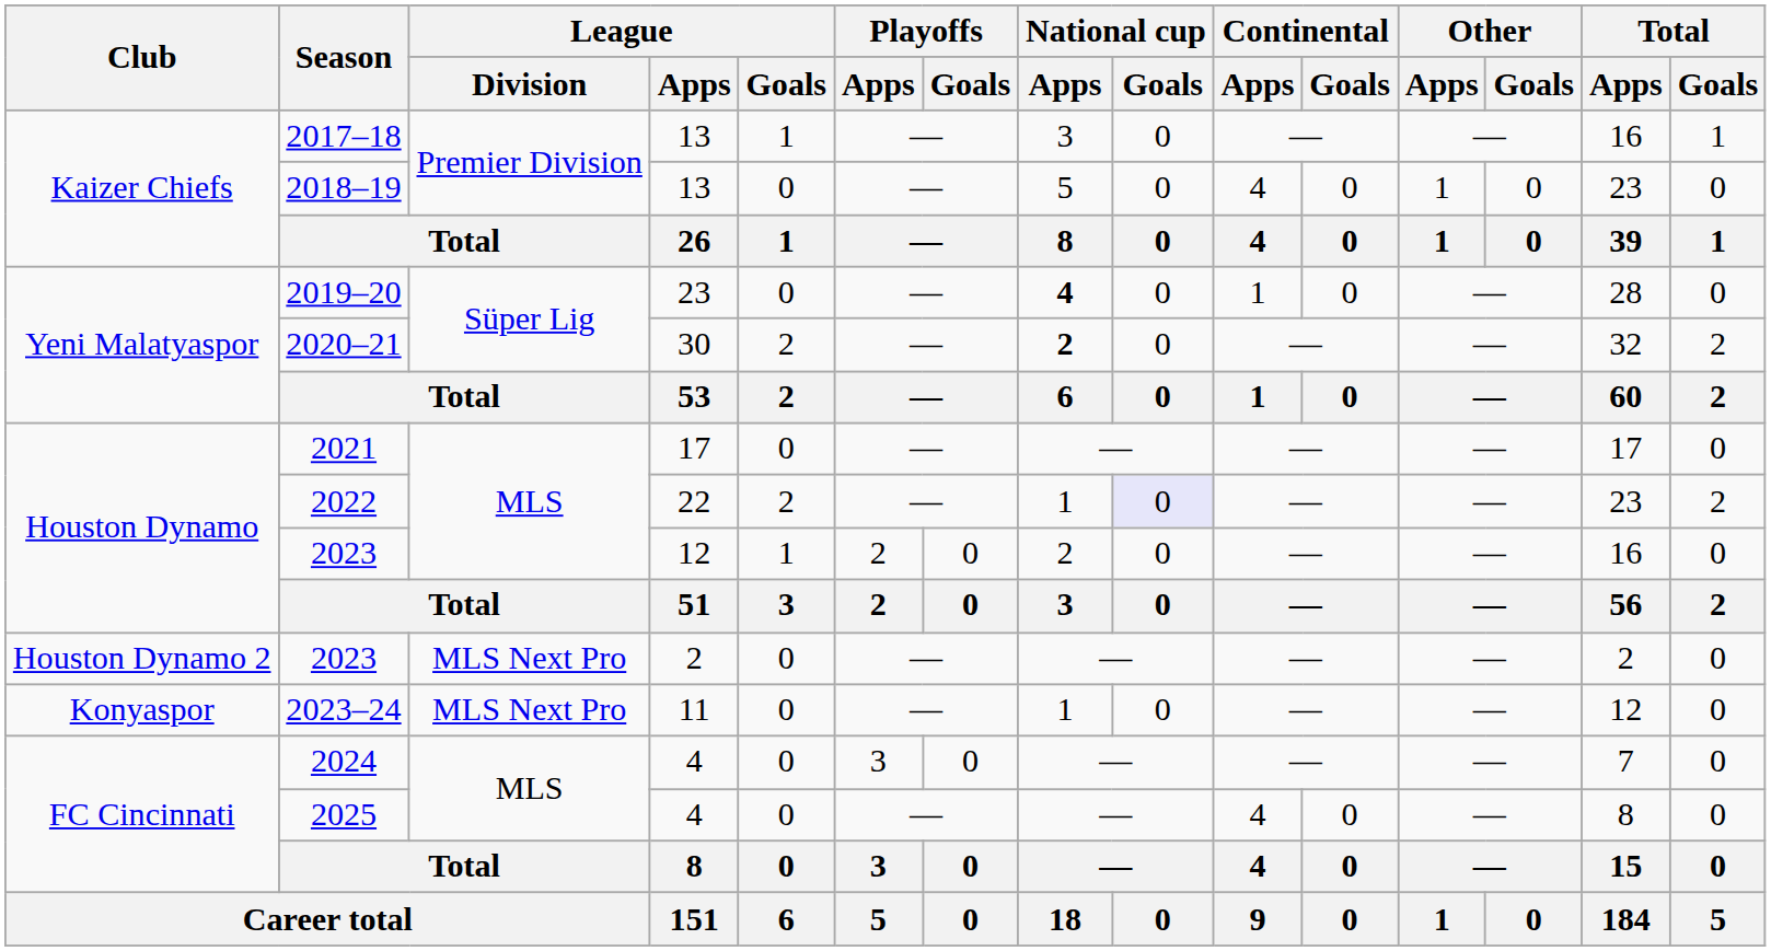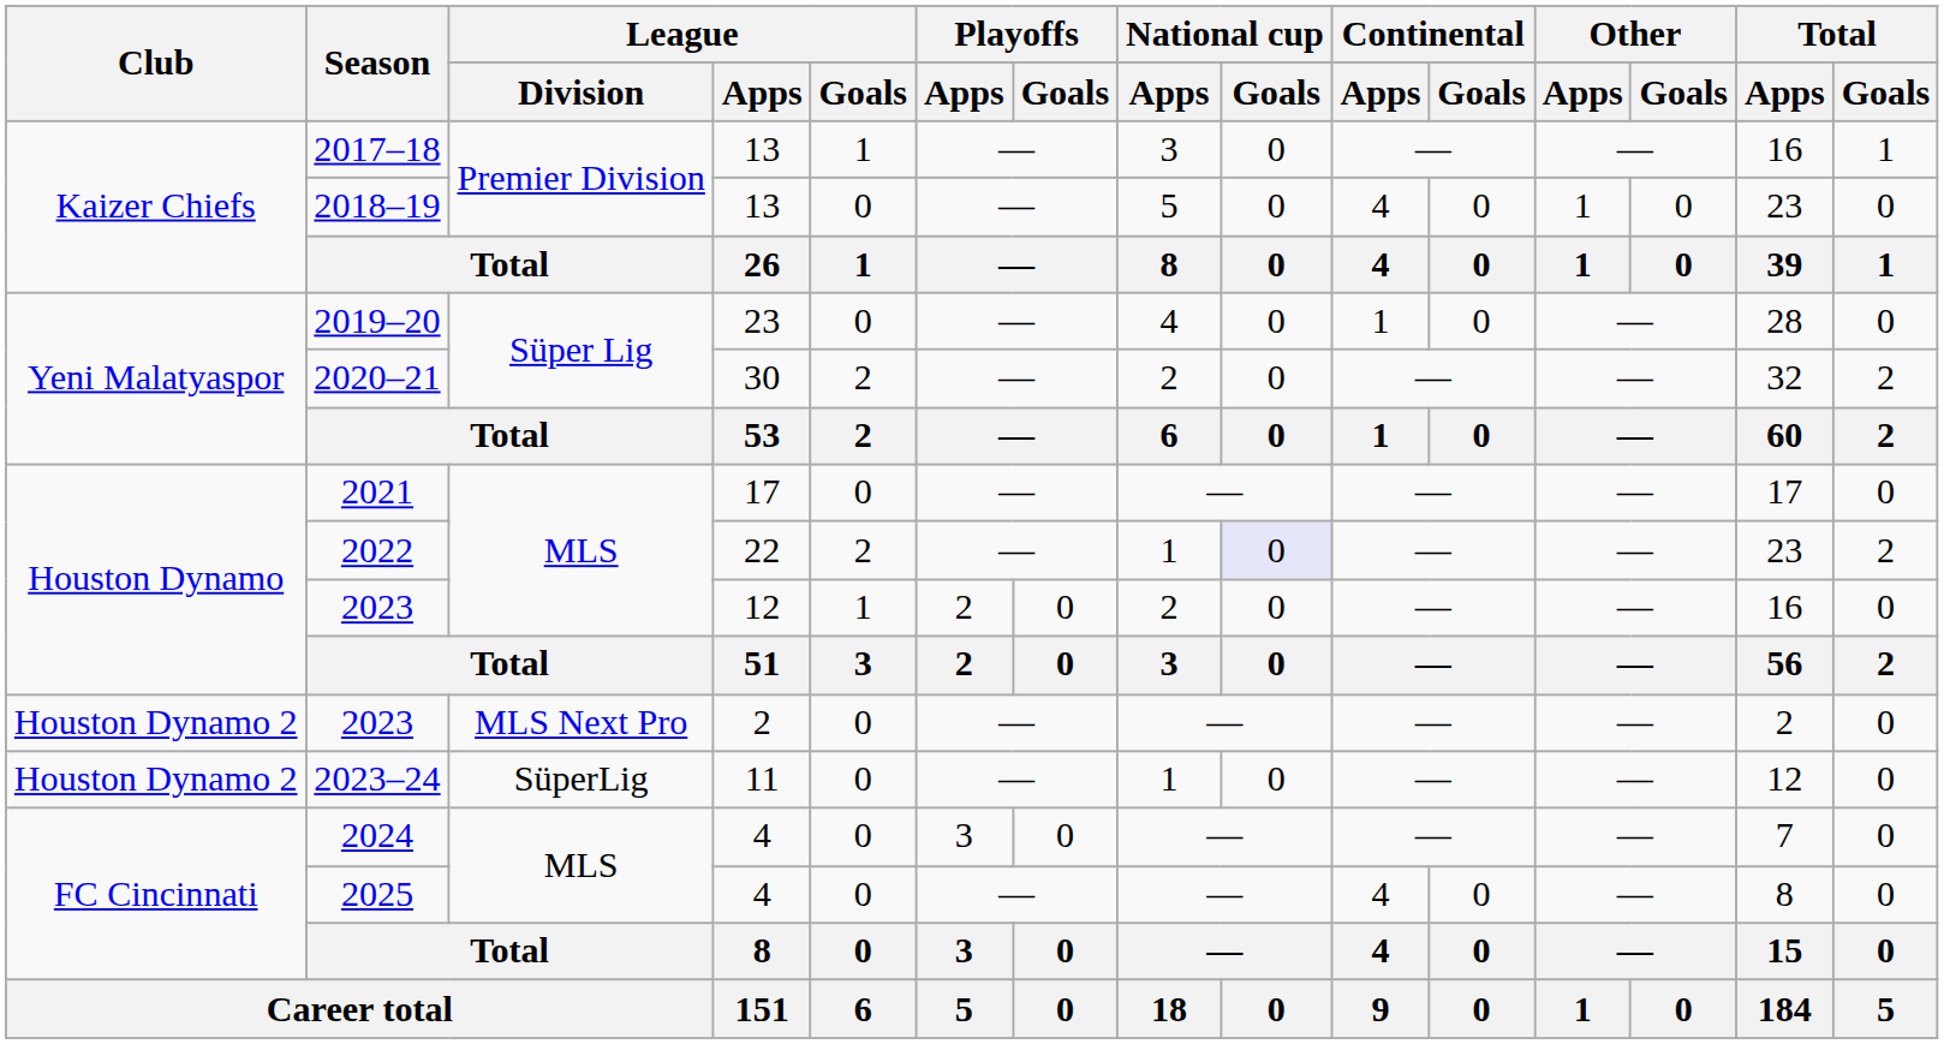 <table class="wikitable" style="text-align:center">
 <tr>
 <th rowspan="2">Club</th>
 <th rowspan="2">Season</th>
 <th colspan="3">League</th>
 <th colspan="2">Playoffs</th>
 <th colspan="2">National cup</th>
 <th colspan="2">Continental</th>
 <th colspan="2">Other</th>
 <th colspan="2">Total</th>
 </tr>
 <tr>
 <th>Division</th>
 <th>Apps</th>
 <th>Goals</th>
 <th>Apps</th>
 <th>Goals</th>
 <th>Apps</th>
 <th>Goals</th>
 <th>Apps</th>
 <th>Goals</th>
 <th>Apps</th>
 <th>Goals</th>
 <th>Apps</th>
 <th>Goals</th>
 </tr>
 <tr>
 <td rowspan="3"><a href='#'>Kaizer Chiefs</a></td>
 <td><a href='#'>2017–18</a></td>
 <td rowspan="2"><a href='#'>Premier Division</a></td>
 <td>13</td>
 <td>1</td>
 <td colspan="2">—</td>
 <td>3</td>
 <td>0</td>
 <td colspan="2">—</td>
 <td colspan="2">—</td>
 <td>16</td>
 <td>1</td>
 </tr>
 <tr>
 <td><a href='#'>2018–19</a></td>
 <td>13</td>
 <td>0</td>
 <td colspan="2">—</td>
 <td>5</td>
 <td>0</td>
 <td>4</td>
 <td>0</td>
 <td>1</td>
 <td>0</td>
 <td>23</td>
 <td>0</td>
 </tr>
 <tr>
 <th colspan="2">Total</th>
 <th>26</th>
 <th>1</th>
 <th colspan="2">—</th>
 <th>8</th>
 <th>0</th>
 <th>4</th>
 <th>0</th>
 <th>1</th>
 <th>0</th>
 <th>39</th>
 <th>1</th>
 </tr>
 <tr>
 <td rowspan="3"><a href='#'>Yeni Malatyaspor</a></td>
 <td><a href='#'>2019–20</a></td>
 <td rowspan="2"><a href='#'>Süper Lig</a></td>
 <td>23</td>
 <td>0</td>
 <td colspan="2">—</td>
-<td><strong>4</strong></td>
+<td>4</td>
 <td>0</td>
 <td>1</td>
 <td>0</td>
 <td colspan="2">—</td>
 <td>28</td>
 <td>0</td>
 </tr>
 <tr>
 <td><a href='#'>2020–21</a></td>
 <td>30</td>
 <td>2</td>
 <td colspan="2">—</td>
-<td><strong>2</strong></td>
+<td>2</td>
 <td>0</td>
 <td colspan="2">—</td>
 <td colspan="2">—</td>
 <td>32</td>
 <td>2</td>
 </tr>
 <tr>
 <th colspan="2">Total</th>
 <th>53</th>
 <th>2</th>
 <th colspan="2">—</th>
 <th>6</th>
 <th>0</th>
 <th>1</th>
 <th>0</th>
 <th colspan="2">—</th>
 <th>60</th>
 <th>2</th>
 </tr>
 <tr>
 <td rowspan="4"><a href='#'>Houston Dynamo</a></td>
 <td><a href='#'>2021</a></td>
 <td rowspan="3"><a href='#'>MLS</a></td>
 <td>17</td>
 <td>0</td>
 <td colspan="2">—</td>
 <td colspan="2">—</td>
 <td colspan="2">—</td>
 <td colspan="2">—</td>
 <td>17</td>
 <td>0</td>
 </tr>
 <tr>
 <td><a href='#'>2022</a></td>
 <td>22</td>
 <td>2</td>
 <td colspan="2">—</td>
 <td>1</td>
 <td style="background: lavender;">0</td>
 <td colspan="2">—</td>
 <td colspan="2">—</td>
 <td>23</td>
 <td>2</td>
 </tr>
 <tr>
 <td><a href='#'>2023</a></td>
 <td>12</td>
 <td>1</td>
 <td>2</td>
 <td>0</td>
 <td>2</td>
 <td>0</td>
 <td colspan="2">—</td>
 <td colspan="2">—</td>
 <td>16</td>
 <td>0</td>
 </tr>
 <tr>
 <th colspan="2">Total</th>
 <th>51</th>
 <th>3</th>
 <th>2</th>
 <th>0</th>
 <th>3</th>
 <th>0</th>
 <th colspan="2">—</th>
 <th colspan="2">—</th>
 <th>56</th>
 <th>2</th>
 </tr>
 <tr>
 <td><a href='#'>Houston Dynamo 2</a></td>
 <td><a href='#'>2023</a></td>
 <td><a href='#'>MLS Next Pro</a></td>
 <td>2</td>
 <td>0</td>
 <td colspan="2">—</td>
 <td colspan="2">—</td>
 <td colspan="2">—</td>
 <td colspan="2">—</td>
 <td>2</td>
 <td>0</td>
 </tr>
 <tr>
-<td><a href='#'>Konyaspor</a></td>
+<td><a href='#'>Houston Dynamo 2</a></td>
 <td><a href='#'>2023–24</a></td>
-<td><a href='#'>MLS Next Pro</a></td>
+<td>SüperLig</td>
 <td>11</td>
 <td>0</td>
 <td colspan="2">—</td>
 <td>1</td>
 <td>0</td>
 <td colspan="2">—</td>
 <td colspan="2">—</td>
 <td>12</td>
 <td>0</td>
 </tr>
 <tr>
 <td rowspan="3"><a href='#'>FC Cincinnati</a></td>
 <td><a href='#'>2024</a></td>
 <td rowspan="2">MLS</td>
 <td>4</td>
 <td>0</td>
 <td>3</td>
 <td>0</td>
 <td colspan="2">—</td>
 <td colspan="2">—</td>
 <td colspan="2">—</td>
 <td>7</td>
 <td>0</td>
 </tr>
 <tr>
 <td><a href='#'>2025</a></td>
 <td>4</td>
 <td>0</td>
 <td colspan="2">—</td>
 <td colspan="2">—</td>
 <td>4</td>
 <td>0</td>
 <td colspan="2">—</td>
 <td>8</td>
 <td>0</td>
 </tr>
 <tr>
 <th colspan="2">Total</th>
 <th>8</th>
 <th>0</th>
 <th>3</th>
 <th>0</th>
 <th colspan="2">—</th>
 <th>4</th>
 <th>0</th>
 <th colspan="2">—</th>
 <th>15</th>
 <th>0</th>
 </tr>
 <tr>
 <th colspan="3">Career total</th>
 <th>151</th>
 <th>6</th>
 <th>5</th>
 <th>0</th>
 <th>18</th>
 <th>0</th>
 <th>9</th>
 <th>0</th>
 <th>1</th>
 <th>0</th>
 <th>184</th>
 <th>5</th>
 </tr>
 </table>
